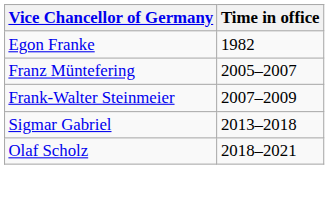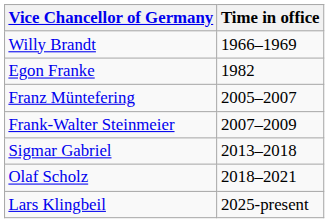 <table class="wikitable">
 <tr>
 <th><a href='#'>Vice Chancellor of Germany</a></th>
 <th>Time in office</th>
+</tr>
+<tr>
+<td><a href='#'>Willy Brandt</a></td>
+<td>1966–1969</td>
 </tr>
 <tr>
 <td><a href='#'>Egon Franke</a></td>
 <td>1982</td>
 </tr>
 <tr>
 <td><a href='#'>Franz Müntefering</a></td>
 <td>2005–2007</td>
 </tr>
 <tr>
 <td><a href='#'>Frank-Walter Steinmeier</a></td>
 <td>2007–2009</td>
 </tr>
 <tr>
 <td><a href='#'>Sigmar Gabriel</a></td>
 <td>2013–2018</td>
 </tr>
 <tr>
 <td><a href='#'>Olaf Scholz</a></td>
 <td>2018–2021</td>
 </tr>
+<tr>
+<td><a href='#'>Lars Klingbeil</a></td>
+<td>2025-present</td>
+</tr>
 </table>
